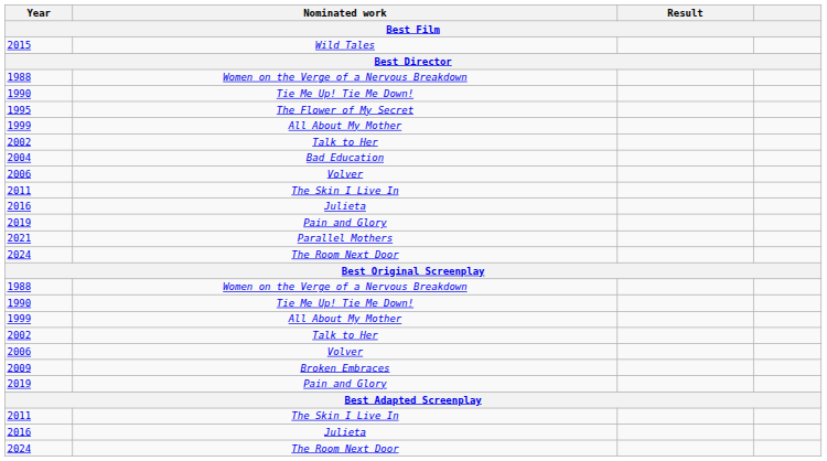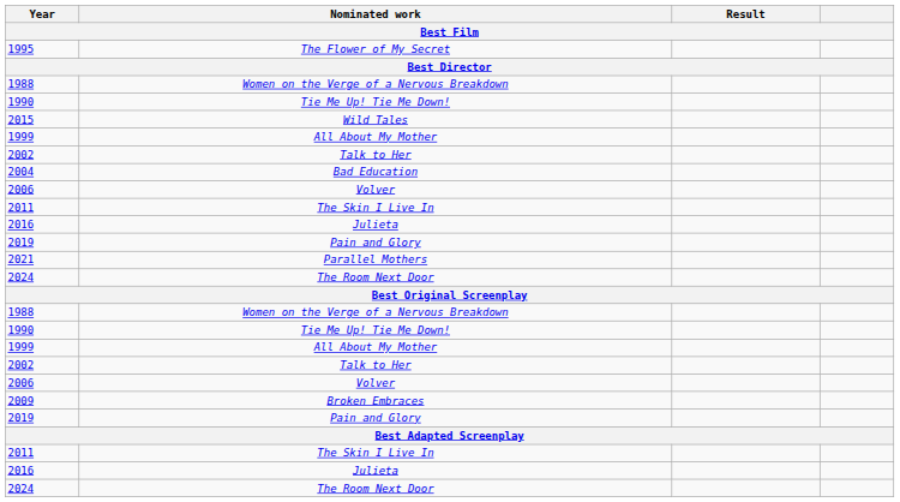 <table class="wikitable" style="width:85%;">
 <tr>
 <th width=5%>Year</th>
 <th style="width:40%;">Nominated work</th>
 <th style="width:10%;">Result</th>
 <th width=5%></th>
 </tr>
 <tr>
 <th colspan="4"><a href='#'>Best Film</a></th>
 </tr>
 <tr>
-<td><a href='#'>2015</a></td>
-<td style="text-align:center;"><em><a href='#'>Wild Tales</a></em></td>
+<td><a href='#'>1995</a></td>
+<td style="text-align:center;"><em><a href='#'>The Flower of My Secret</a></em></td>
 <td></td>
 <td></td>
 </tr>
 <tr>
 <th colspan="4"><a href='#'>Best Director</a></th>
 </tr>
 <tr>
 <td><a href='#'>1988</a></td>
 <td style="text-align:center;"><em><a href='#'>Women on the Verge of a Nervous Breakdown</a></em></td>
 <td></td>
 <td></td>
 </tr>
 <tr>
 <td><a href='#'>1990</a></td>
 <td style="text-align:center;"><em><a href='#'>Tie Me Up! Tie Me Down!</a></em></td>
 <td></td>
 <td></td>
 </tr>
 <tr>
-<td><a href='#'>1995</a></td>
-<td style="text-align:center;"><em><a href='#'>The Flower of My Secret</a></em></td>
+<td><a href='#'>2015</a></td>
+<td style="text-align:center;"><em><a href='#'>Wild Tales</a></em></td>
 <td></td>
 <td></td>
 </tr>
 <tr>
 <td><a href='#'>1999</a></td>
 <td style="text-align:center;"><em><a href='#'>All About My Mother</a></em></td>
 <td></td>
 <td></td>
 </tr>
 <tr>
 <td><a href='#'>2002</a></td>
 <td style="text-align:center;"><em><a href='#'>Talk to Her</a></em></td>
 <td></td>
 <td></td>
 </tr>
 <tr>
 <td><a href='#'>2004</a></td>
 <td style="text-align:center;"><em><a href='#'>Bad Education</a></em></td>
 <td></td>
 <td></td>
 </tr>
 <tr>
 <td><a href='#'>2006</a></td>
 <td style="text-align:center;"><em><a href='#'>Volver</a></em></td>
 <td></td>
 <td></td>
 </tr>
 <tr>
 <td><a href='#'>2011</a></td>
 <td style="text-align:center;"><em><a href='#'>The Skin I Live In</a></em></td>
 <td></td>
 <td></td>
 </tr>
 <tr>
 <td><a href='#'>2016</a></td>
 <td style="text-align:center;"><em><a href='#'>Julieta</a></em></td>
 <td></td>
 <td></td>
 </tr>
 <tr>
 <td><a href='#'>2019</a></td>
 <td style="text-align:center;"><em><a href='#'>Pain and Glory</a></em></td>
 <td></td>
 <td></td>
 </tr>
 <tr>
 <td><a href='#'>2021</a></td>
 <td style="text-align:center;"><em><a href='#'>Parallel Mothers</a></em></td>
 <td></td>
 <td></td>
 </tr>
 <tr>
 <td><a href='#'>2024</a></td>
 <td style="text-align:center;"><em><a href='#'>The Room Next Door</a></em></td>
 <td></td>
 <td></td>
 </tr>
 <tr>
 <th colspan="4"><a href='#'>Best Original Screenplay</a></th>
 </tr>
 <tr>
 <td><a href='#'>1988</a></td>
 <td style="text-align:center;"><em><a href='#'>Women on the Verge of a Nervous Breakdown</a></em></td>
 <td></td>
 <td></td>
 </tr>
 <tr>
 <td><a href='#'>1990</a></td>
 <td style="text-align:center;"><em><a href='#'>Tie Me Up! Tie Me Down!</a></em></td>
 <td></td>
 <td></td>
 </tr>
 <tr>
 <td><a href='#'>1999</a></td>
 <td style="text-align:center;"><em><a href='#'>All About My Mother</a></em></td>
 <td></td>
 <td></td>
 </tr>
 <tr>
 <td><a href='#'>2002</a></td>
 <td style="text-align:center;"><em><a href='#'>Talk to Her</a></em></td>
 <td></td>
 <td></td>
 </tr>
 <tr>
 <td><a href='#'>2006</a></td>
 <td style="text-align:center;"><em><a href='#'>Volver</a></em></td>
 <td></td>
 <td></td>
 </tr>
 <tr>
 <td><a href='#'>2009</a></td>
 <td style="text-align:center;"><em><a href='#'>Broken Embraces</a></em></td>
 <td></td>
 <td></td>
 </tr>
 <tr>
 <td><a href='#'>2019</a></td>
 <td style="text-align:center;"><em><a href='#'>Pain and Glory</a></em></td>
 <td></td>
 <td></td>
 </tr>
 <tr>
 <th colspan="4"><a href='#'>Best Adapted Screenplay</a></th>
 </tr>
 <tr>
 <td><a href='#'>2011</a></td>
 <td style="text-align:center;"><em><a href='#'>The Skin I Live In</a></em></td>
 <td></td>
 <td></td>
 </tr>
 <tr>
 <td><a href='#'>2016</a></td>
 <td style="text-align:center;"><em><a href='#'>Julieta</a></em></td>
 <td></td>
 <td></td>
 </tr>
 <tr>
 <td><a href='#'>2024</a></td>
 <td style="text-align:center;"><em><a href='#'>The Room Next Door</a></em></td>
 <td></td>
 <td></td>
 </tr>
 </table>
